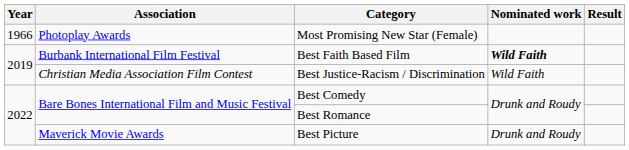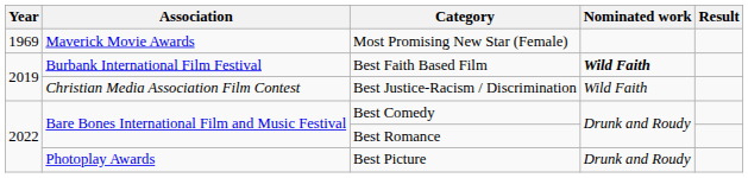 <table class="wikitable sortable">
 <tr>
 <th>Year</th>
 <th>Association</th>
 <th>Category</th>
 <th>Nominated work</th>
 <th>Result</th>
 </tr>
 <tr>
-<td>1966</td>
-<td><a href='#'>Photoplay Awards</a></td>
+<td>1969</td>
+<td><a href='#'>Maverick Movie Awards</a></td>
 <td>Most Promising New Star (Female)</td>
 <td></td>
 <td></td>
 </tr>
 <tr>
 <td rowspan="2">2019</td>
 <td><a href='#'>Burbank International Film Festival</a></td>
 <td>Best Faith Based Film</td>
 <td><strong><em>Wild Faith</em></strong></td>
 <td></td>
 </tr>
 <tr>
 <td><em>Christian Media Association Film Contest</em></td>
 <td>Best Justice-Racism / Discrimination</td>
 <td><em>Wild Faith</em></td>
 <td></td>
 </tr>
 <tr>
 <td rowspan="3">2022</td>
 <td rowspan="2"><a href='#'>Bare Bones International Film and Music Festival</a></td>
 <td>Best Comedy</td>
 <td rowspan="2"><em>Drunk and Roudy</em></td>
 <td></td>
 </tr>
 <tr>
 <td>Best Romance</td>
 <td></td>
 </tr>
 <tr>
-<td><a href='#'>Maverick Movie Awards</a></td>
+<td><a href='#'>Photoplay Awards</a></td>
 <td>Best Picture</td>
 <td><em>Drunk and Roudy</em></td>
 <td></td>
 </tr>
 </table>
